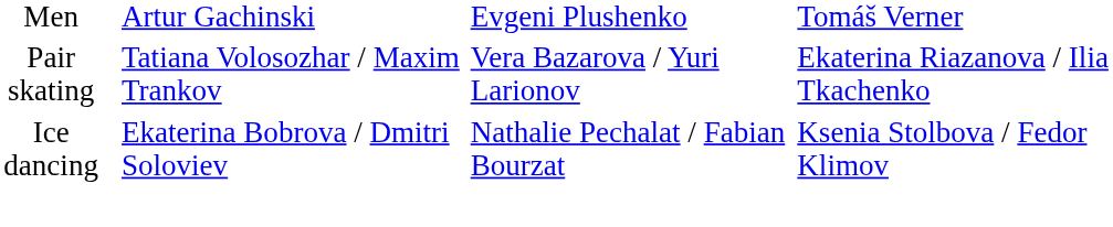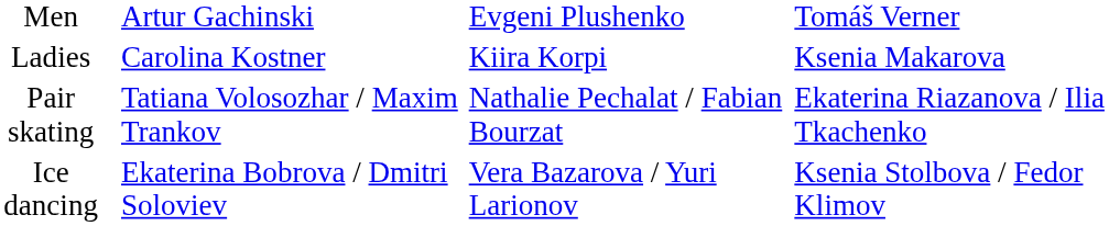 <table>
 <tr>
 <td align=center>Men</td>
 <td> <a href='#'>Artur Gachinski</a></td>
 <td> <a href='#'>Evgeni Plushenko</a></td>
 <td> <a href='#'>Tomáš Verner</a></td>
 </tr>
 <tr>
+<td align=center>Ladies</td>
+<td> <a href='#'>Carolina Kostner</a></td>
+<td> <a href='#'>Kiira Korpi</a></td>
+<td> <a href='#'>Ksenia Makarova</a></td>
+</tr>
+<tr>
 <td align=center>Pair skating</td>
 <td> <a href='#'>Tatiana Volosozhar</a> / <a href='#'>Maxim Trankov</a></td>
-<td> <a href='#'>Vera Bazarova</a> / <a href='#'>Yuri Larionov</a></td>
+<td> <a href='#'>Nathalie Pechalat</a> / <a href='#'>Fabian Bourzat</a></td>
 <td> <a href='#'>Ekaterina Riazanova</a> / <a href='#'>Ilia Tkachenko</a></td>
 </tr>
 <tr>
 <td align=center>Ice dancing</td>
 <td> <a href='#'>Ekaterina Bobrova</a> / <a href='#'>Dmitri Soloviev</a></td>
-<td> <a href='#'>Nathalie Pechalat</a> / <a href='#'>Fabian Bourzat</a></td>
+<td> <a href='#'>Vera Bazarova</a> / <a href='#'>Yuri Larionov</a></td>
 <td> <a href='#'>Ksenia Stolbova</a> / <a href='#'>Fedor Klimov</a></td>
 </tr>
 </table>
